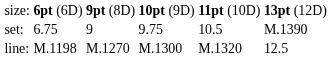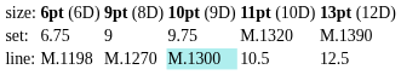 <table style="margin-left:40px;">
 <tr>
 <td>size:</td>
 <td><strong>6pt</strong> (6D)</td>
 <td><strong>9pt</strong> (8D)</td>
 <td><strong>10pt</strong> (9D)</td>
 <td><strong>11pt</strong> (10D)</td>
 <td><strong>13pt</strong> (12D)</td>
 </tr>
 <tr>
 <td>set:</td>
 <td>6.75</td>
 <td>9</td>
 <td>9.75</td>
-<td>10.5</td>
+<td>M.1320</td>
 <td>M.1390</td>
 </tr>
 <tr>
 <td>line:</td>
 <td>M.1198</td>
 <td>M.1270</td>
-<td>M.1300</td>
-<td>M.1320</td>
+<td style="background: paleturquoise;">M.1300</td>
+<td>10.5</td>
 <td>12.5</td>
 </tr>
 </table>
